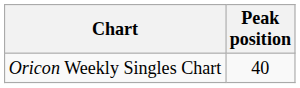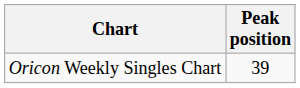 <table class="wikitable sortable">
 <tr>
 <th align="left">Chart</th>
 <th align="center">Peak<br>position</th>
 </tr>
 <tr>
 <td><em>Oricon</em> Weekly Singles Chart</td>
-<td align="center">40</td>
+<td align="center">39</td>
 </tr>
 </table>
